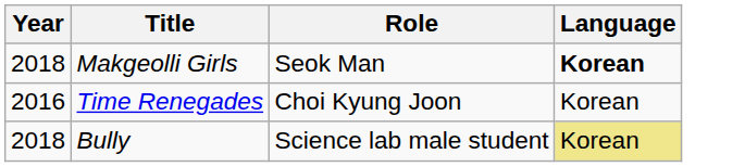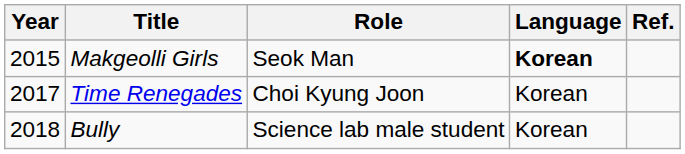 <table class="wikitable">
 <tr>
 <th>Year</th>
 <th>Title</th>
 <th>Role</th>
 <th>Language</th>
+<th>Ref.</th>
 </tr>
 <tr>
-<td>2018</td>
+<td>2015</td>
 <td><em>Makgeolli Girls</em></td>
 <td>Seok Man</td>
 <td><strong>Korean</strong></td>
+<td></td>
 </tr>
 <tr>
-<td>2016</td>
+<td>2017</td>
 <td><em><a href='#'>Time Renegades</a></em></td>
 <td>Choi Kyung Joon</td>
 <td>Korean</td>
+<td></td>
 </tr>
 <tr>
 <td>2018</td>
 <td><em>Bully</em></td>
 <td>Science lab male student</td>
-<td style="background: khaki;">Korean</td>
+<td>Korean</td>
+<td></td>
 </tr>
 </table>
